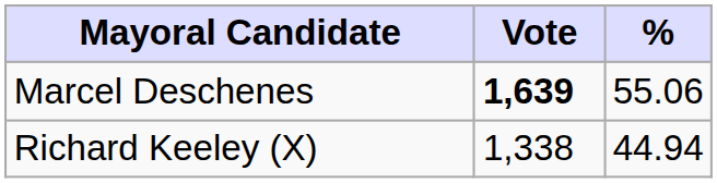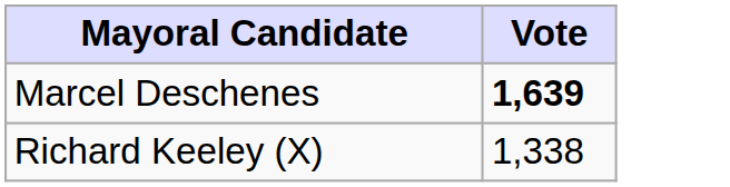 <table class="wikitable">
 <tr>
 <th style="background:#ddf; width:200px;">Mayoral Candidate</th>
 <th style="background:#ddf; width:50px;">Vote</th>
-<th style="background:#ddf; width:30px;">%</th>
 </tr>
 <tr>
 <td>Marcel Deschenes</td>
 <td><strong>1,639</strong></td>
-<td>55.06</td>
 </tr>
 <tr>
 <td>Richard Keeley (X)</td>
 <td>1,338</td>
-<td>44.94</td>
 </tr>
 </table>
